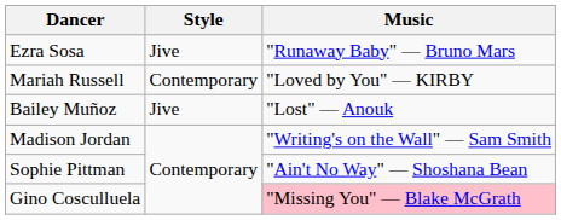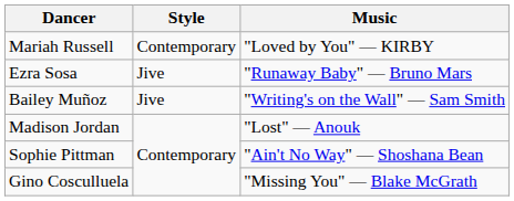 <table class="wikitable">
 <tr>
 <th>Dancer</th>
 <th>Style</th>
 <th>Music</th>
 </tr>
 <tr>
+<td>Mariah Russell</td>
+<td>Contemporary</td>
+<td>"Loved by You" — KIRBY</td>
+</tr>
+<tr>
 <td>Ezra Sosa</td>
 <td>Jive</td>
 <td>"<a href='#'>Runaway Baby</a>" — <a href='#'>Bruno Mars</a></td>
 </tr>
 <tr>
-<td>Mariah Russell</td>
-<td>Contemporary</td>
-<td>"Loved by You" — KIRBY</td>
-</tr>
-<tr>
 <td>Bailey Muñoz</td>
 <td>Jive</td>
-<td>"Lost" — <a href='#'>Anouk</a></td>
+<td>"<a href='#'>Writing's on the Wall</a>" — <a href='#'>Sam Smith</a></td>
 </tr>
 <tr>
 <td>Madison Jordan</td>
 <td rowspan="3">Contemporary</td>
-<td>"<a href='#'>Writing's on the Wall</a>" — <a href='#'>Sam Smith</a></td>
+<td>"Lost" — <a href='#'>Anouk</a></td>
 </tr>
 <tr>
 <td>Sophie Pittman</td>
 <td>"<a href='#'>Ain't No Way</a>" — <a href='#'>Shoshana Bean</a></td>
 </tr>
 <tr>
 <td>Gino Cosculluela</td>
-<td style="background: pink;">"Missing You" — <a href='#'>Blake McGrath</a></td>
+<td>"Missing You" — <a href='#'>Blake McGrath</a></td>
 </tr>
 </table>
